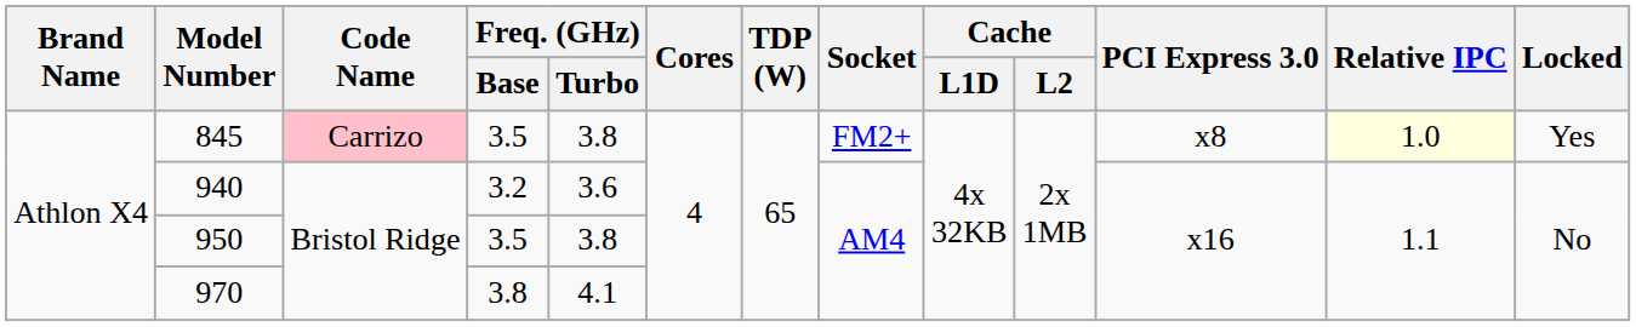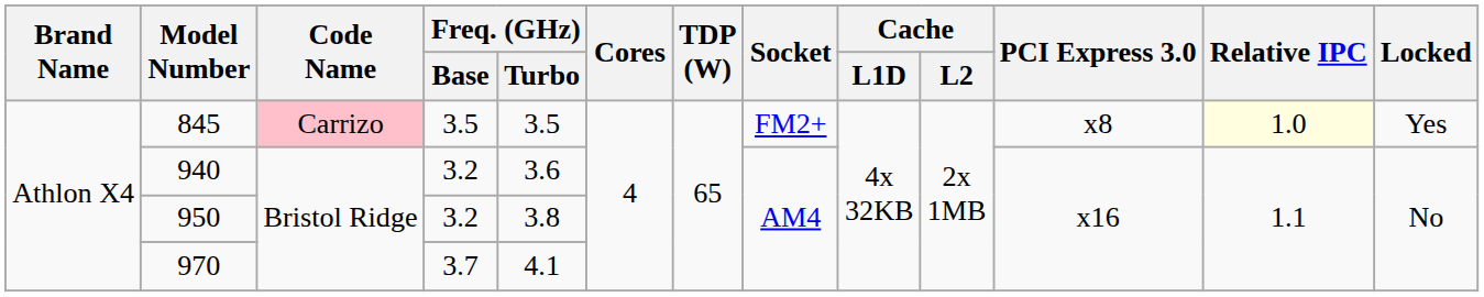 <table class="wikitable" style="font-size: 85%; text-align: center">
 <tr>
 <th rowspan="2">Brand<br>Name</th>
 <th rowspan="2">Model<br>Number</th>
 <th rowspan="2">Code<br>Name</th>
 <th colspan="2">Freq. (GHz)</th>
 <th rowspan="2">Cores</th>
 <th rowspan="2">TDP<br>(W)</th>
 <th rowspan="2">Socket</th>
 <th colspan="2">Cache</th>
 <th rowspan="2">PCI Express 3.0</th>
 <th rowspan="2">Relative <a href='#'>IPC</a></th>
 <th rowspan="2">Locked</th>
 </tr>
 <tr>
 <th>Base</th>
 <th>Turbo</th>
 <th>L1D</th>
 <th>L2</th>
 </tr>
 <tr>
 <td rowspan="4">Athlon X4</td>
 <td>845</td>
 <td style="background: pink;">Carrizo</td>
 <td>3.5</td>
-<td>3.8</td>
+<td>3.5</td>
 <td rowspan="4">4</td>
 <td rowspan="4">65</td>
 <td><a href='#'>FM2+</a></td>
 <td rowspan="4">4x<br>32KB</td>
 <td rowspan="4">2x<br>1MB</td>
 <td>x8</td>
 <td style="background: lightyellow;">1.0</td>
 <td>Yes</td>
 </tr>
 <tr>
 <td>940</td>
 <td rowspan="3">Bristol Ridge</td>
 <td>3.2</td>
 <td>3.6</td>
 <td rowspan="3"><a href='#'>AM4</a></td>
 <td rowspan="3">x16</td>
 <td rowspan="3">1.1</td>
 <td rowspan="3">No</td>
 </tr>
 <tr>
 <td>950</td>
-<td>3.5</td>
+<td>3.2</td>
 <td>3.8</td>
 </tr>
 <tr>
 <td>970</td>
-<td>3.8</td>
+<td>3.7</td>
 <td>4.1</td>
 </tr>
 </table>
